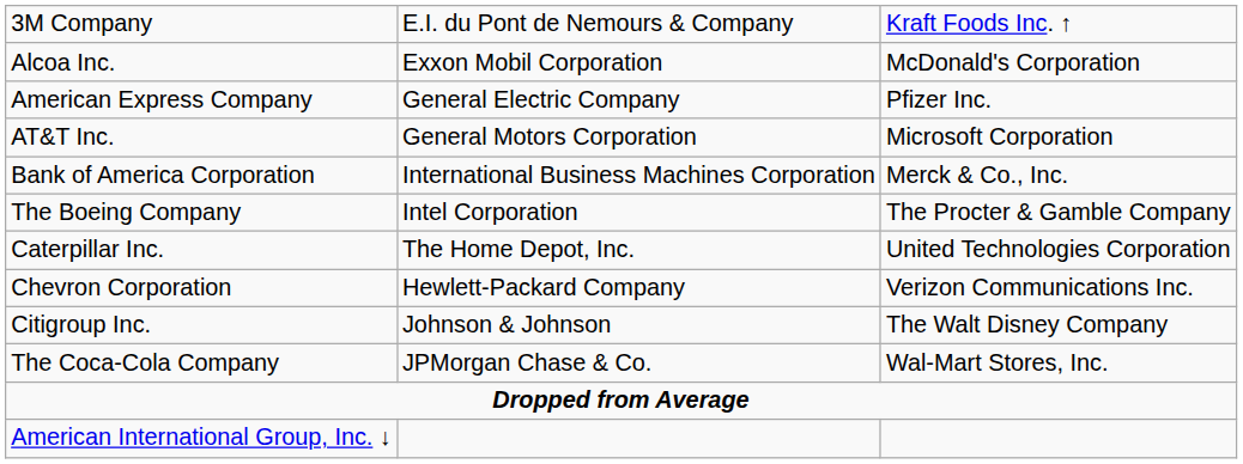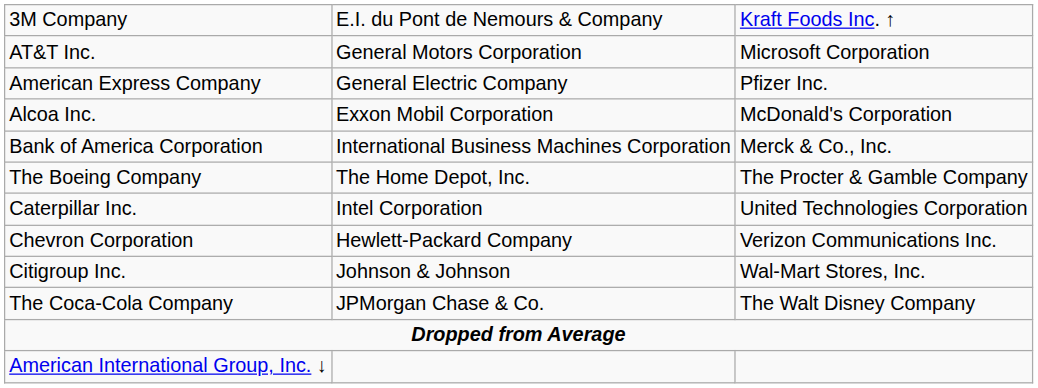 <table class="wikitable" border="1">
 <tr>
 <td>3M Company</td>
 <td>E.I. du Pont de Nemours & Company</td>
 <td><a href='#'>Kraft Foods Inc</a>. ↑</td>
 </tr>
 <tr>
-<td>Alcoa Inc.</td>
-<td>Exxon Mobil Corporation</td>
-<td>McDonald's Corporation</td>
+<td>AT&T Inc.</td>
+<td>General Motors Corporation</td>
+<td>Microsoft Corporation</td>
 </tr>
 <tr>
 <td>American Express Company</td>
 <td>General Electric Company</td>
 <td>Pfizer Inc.</td>
 </tr>
 <tr>
-<td>AT&T Inc.</td>
-<td>General Motors Corporation</td>
-<td>Microsoft Corporation</td>
+<td>Alcoa Inc.</td>
+<td>Exxon Mobil Corporation</td>
+<td>McDonald's Corporation</td>
 </tr>
 <tr>
 <td>Bank of America Corporation</td>
 <td>International Business Machines Corporation</td>
 <td>Merck & Co., Inc.</td>
 </tr>
 <tr>
 <td>The Boeing Company</td>
-<td>Intel Corporation</td>
+<td>The Home Depot, Inc.</td>
 <td>The Procter & Gamble Company</td>
 </tr>
 <tr>
 <td>Caterpillar Inc.</td>
-<td>The Home Depot, Inc.</td>
+<td>Intel Corporation</td>
 <td>United Technologies Corporation</td>
 </tr>
 <tr>
 <td>Chevron Corporation</td>
 <td>Hewlett-Packard Company</td>
 <td>Verizon Communications Inc.</td>
 </tr>
 <tr>
 <td>Citigroup Inc.</td>
 <td>Johnson & Johnson</td>
-<td>The Walt Disney Company</td>
+<td>Wal-Mart Stores, Inc.</td>
 </tr>
 <tr>
 <td>The Coca-Cola Company</td>
 <td>JPMorgan Chase & Co.</td>
-<td>Wal-Mart Stores, Inc.</td>
+<td>The Walt Disney Company</td>
 </tr>
 <tr>
 <td colspan="3" align="center"><strong><em>Dropped from Average</em></strong></td>
 </tr>
 <tr>
 <td><a href='#'>American International Group, Inc.</a> ↓</td>
 <td></td>
 <td></td>
 </tr>
 </table>
